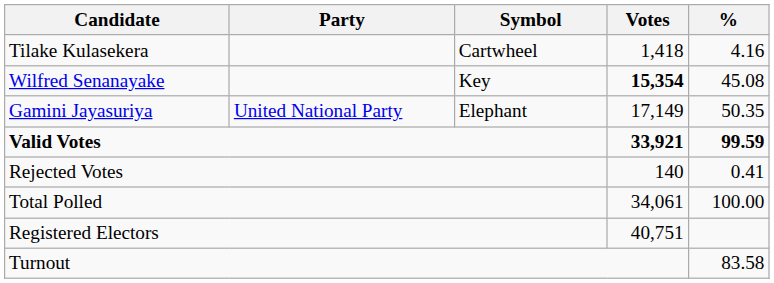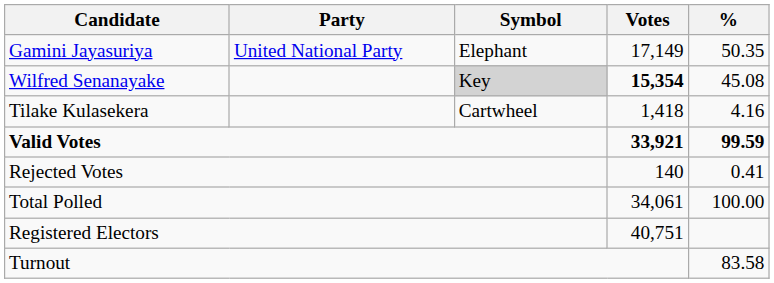 <table class="wikitable" border="1" style="text-align:right;">
 <tr>
 <th align=left width="180">Candidate</th>
 <th align=left width="180">Party</th>
 <th align=left width="120">Symbol</th>
 <th align=left width="60">Votes</th>
 <th align=left width="60">%</th>
 </tr>
 <tr>
+<td align=left><a href='#'>Gamini Jayasuriya</a></td>
+<td align=left><a href='#'>United National Party</a></td>
+<td align=left>Elephant</td>
+<td align=right>17,149</td>
+<td align=right>50.35</td>
+</tr>
+<tr>
+<td align=left><a href='#'>Wilfred Senanayake</a></td>
+<td align=left></td>
+<td align=left style="background: lightgrey;">Key</td>
+<td align=right><strong>15,354</strong></td>
+<td align=right>45.08</td>
+</tr>
+<tr>
 <td align=left>Tilake Kulasekera</td>
 <td align=left></td>
 <td align=left>Cartwheel</td>
 <td align=right>1,418</td>
 <td align=right>4.16</td>
-</tr>
-<tr>
-<td align=left><a href='#'>Wilfred Senanayake</a></td>
-<td align=left></td>
-<td align=left>Key</td>
-<td align=right><strong>15,354</strong></td>
-<td align=right>45.08</td>
-</tr>
-<tr>
-<td align=left><a href='#'>Gamini Jayasuriya</a></td>
-<td align=left><a href='#'>United National Party</a></td>
-<td align=left>Elephant</td>
-<td align=right>17,149</td>
-<td align=right>50.35</td>
 </tr>
 <tr>
 <td align=left colspan=3><strong>Valid Votes</strong></td>
 <td align=right><strong>33,921</strong></td>
 <td align=right><strong>99.59</strong></td>
 </tr>
 <tr>
 <td align=left colspan=3>Rejected Votes</td>
 <td align=right>140</td>
 <td align=right>0.41</td>
 </tr>
 <tr>
 <td align=left colspan=3>Total Polled</td>
 <td align=right>34,061</td>
 <td align=right>100.00</td>
 </tr>
 <tr>
 <td align=left colspan=3>Registered Electors</td>
 <td align=right>40,751</td>
 <td></td>
 </tr>
 <tr>
 <td align=left colspan=4>Turnout</td>
 <td align=right>83.58</td>
 </tr>
 </table>
